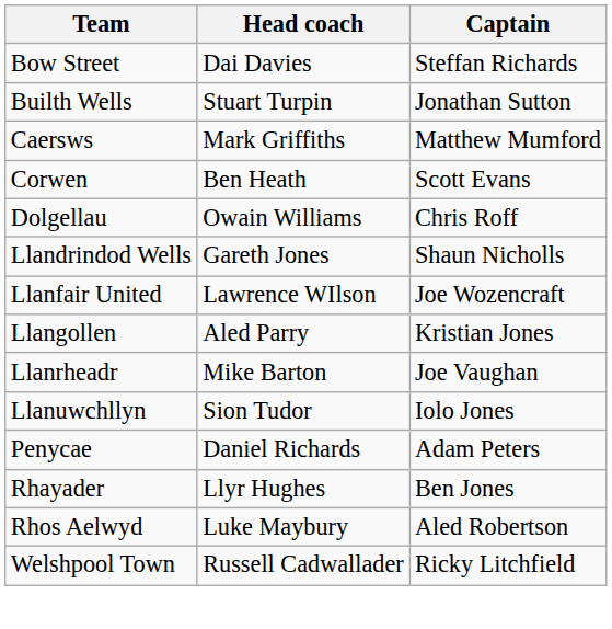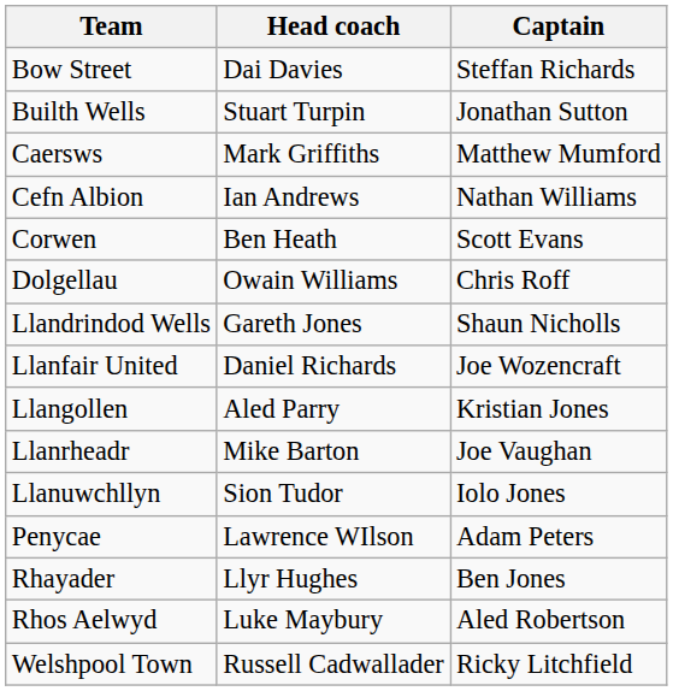 <table class="wikitable sortable" style="text-align:left; margin-top:0.2em">
 <tr>
 <th>Team</th>
 <th>Head coach</th>
 <th>Captain</th>
 </tr>
 <tr>
 <td>Bow Street</td>
 <td> Dai Davies</td>
 <td> Steffan Richards</td>
 </tr>
 <tr>
 <td>Builth Wells</td>
 <td> Stuart Turpin</td>
 <td> Jonathan Sutton</td>
 </tr>
 <tr>
 <td>Caersws</td>
 <td> Mark Griffiths</td>
 <td> Matthew Mumford</td>
 </tr>
 <tr>
+<td>Cefn Albion</td>
+<td> Ian Andrews</td>
+<td> Nathan Williams</td>
+</tr>
+<tr>
 <td>Corwen</td>
 <td> Ben Heath</td>
 <td> Scott Evans</td>
 </tr>
 <tr>
 <td>Dolgellau</td>
 <td> Owain Williams</td>
 <td> Chris Roff</td>
 </tr>
 <tr>
 <td>Llandrindod Wells</td>
 <td> Gareth Jones</td>
 <td> Shaun Nicholls</td>
 </tr>
 <tr>
 <td>Llanfair United</td>
-<td> Lawrence WIlson</td>
+<td> Daniel Richards</td>
 <td> Joe Wozencraft</td>
 </tr>
 <tr>
 <td>Llangollen</td>
 <td> Aled Parry</td>
 <td> Kristian Jones</td>
 </tr>
 <tr>
 <td>Llanrheadr</td>
 <td> Mike Barton</td>
 <td> Joe Vaughan</td>
 </tr>
 <tr>
 <td>Llanuwchllyn</td>
 <td> Sion Tudor</td>
 <td> Iolo Jones</td>
 </tr>
 <tr>
 <td>Penycae</td>
-<td> Daniel Richards</td>
+<td> Lawrence WIlson</td>
 <td> Adam Peters</td>
 </tr>
 <tr>
 <td>Rhayader</td>
 <td> Llyr Hughes</td>
 <td> Ben Jones</td>
 </tr>
 <tr>
 <td>Rhos Aelwyd</td>
 <td> Luke Maybury</td>
 <td> Aled Robertson</td>
 </tr>
 <tr>
 <td>Welshpool Town</td>
 <td> Russell Cadwallader</td>
 <td> Ricky Litchfield</td>
 </tr>
 </table>
